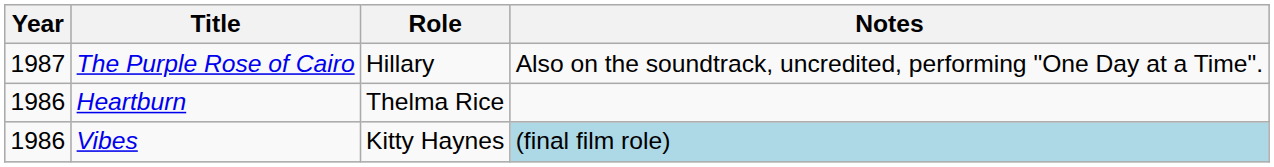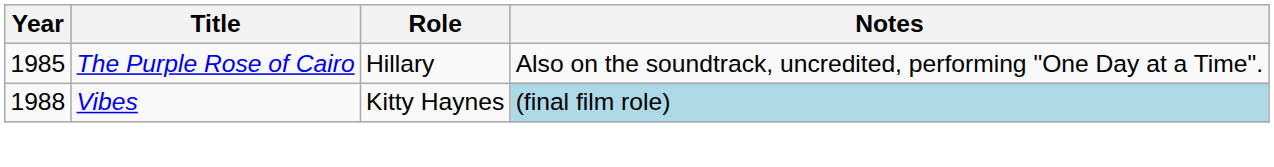 <table class="wikitable">
 <tr>
 <th>Year</th>
 <th>Title</th>
 <th>Role</th>
 <th>Notes</th>
 </tr>
 <tr>
-<td>1987</td>
+<td>1985</td>
 <td><em><a href='#'>The Purple Rose of Cairo</a></em></td>
 <td>Hillary</td>
 <td>Also on the soundtrack, uncredited, performing "One Day at a Time".</td>
 </tr>
 <tr>
-<td>1986</td>
-<td><em><a href='#'>Heartburn</a></em></td>
-<td>Thelma Rice</td>
-<td></td>
-</tr>
-<tr>
-<td>1986</td>
+<td>1988</td>
 <td><em><a href='#'>Vibes</a></em></td>
 <td>Kitty Haynes</td>
 <td style="background: lightblue;">(final film role)</td>
 </tr>
 </table>
